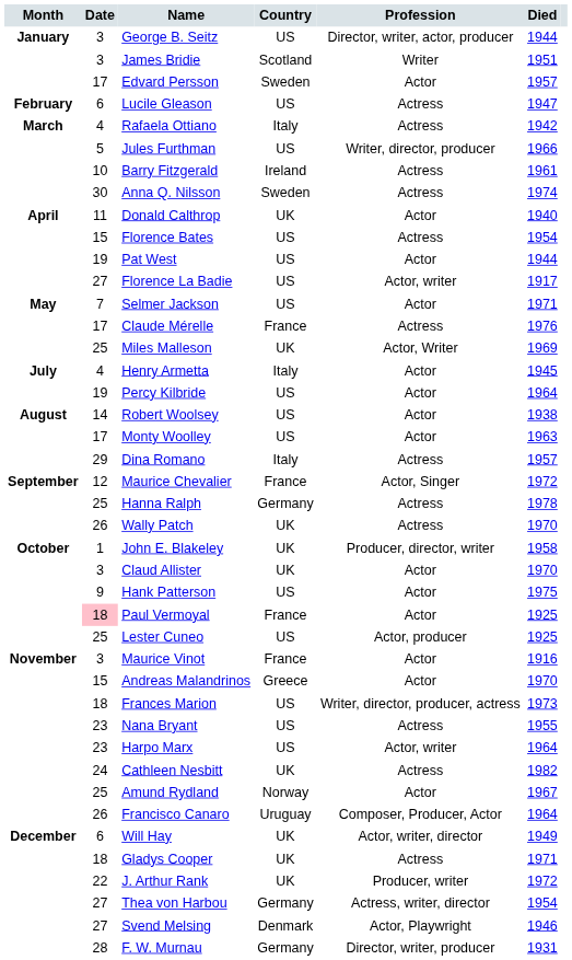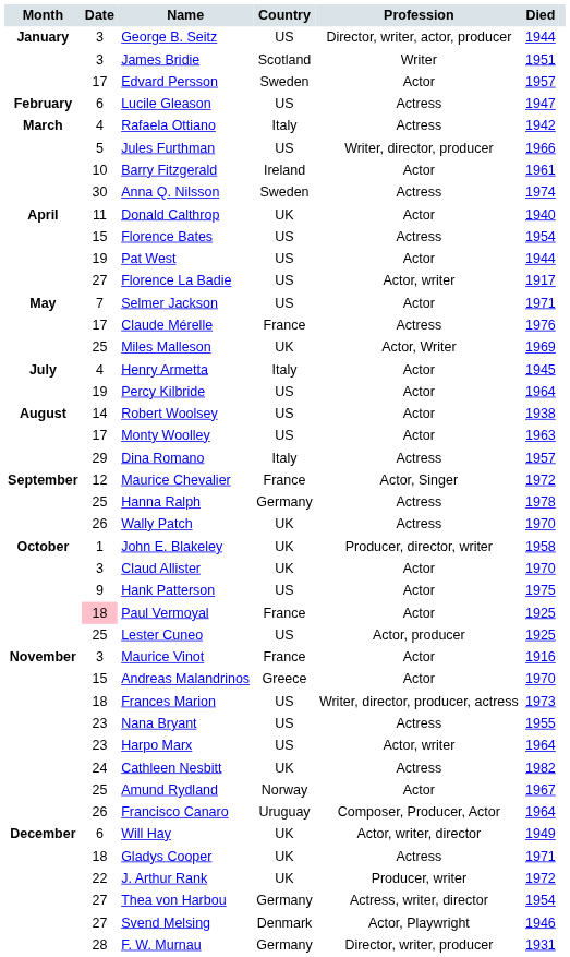 <table cellspacing="0" cellpadding="4" border="0">
 <tr style="background:#dae3e7; text-align:center;">
 <td><strong>Month</strong></td>
 <td><strong>Date</strong></td>
 <td><strong>Name</strong></td>
 <td><strong>Country</strong></td>
 <td><strong>Profession</strong></td>
 <td><strong>Died</strong></td>
 <td></td>
 </tr>
 <tr valign="top">
 <td rowspan=3 style="text-align:center; vertical-align:top;"><strong>January</strong></td>
 <td style="text-align:center;">3</td>
 <td><a href='#'>George B. Seitz</a></td>
 <td style="text-align:center;">US</td>
 <td style="text-align:center;">Director, writer, actor, producer</td>
 <td><a href='#'>1944</a></td>
 <td></td>
 </tr>
 <tr>
 <td style="text-align:center;">3</td>
 <td><a href='#'>James Bridie</a></td>
 <td style="text-align:center;">Scotland</td>
 <td style="text-align:center;">Writer</td>
 <td><a href='#'>1951</a></td>
 <td></td>
 </tr>
 <tr>
 <td style="text-align:center;">17</td>
 <td><a href='#'>Edvard Persson</a></td>
 <td style="text-align:center;">Sweden</td>
 <td style="text-align:center;">Actor</td>
 <td><a href='#'>1957</a></td>
 <td></td>
 </tr>
 <tr>
 <td rowspan=1 style="text-align:center; vertical-align:top;"><strong>February</strong></td>
 <td style="text-align:center;">6</td>
 <td><a href='#'>Lucile Gleason</a></td>
 <td style="text-align:center;">US</td>
 <td style="text-align:center;">Actress</td>
 <td><a href='#'>1947</a></td>
 <td></td>
 </tr>
 <tr>
 <td rowspan=4 style="text-align:center; vertical-align:top;"><strong>March</strong></td>
 <td style="text-align:center;">4</td>
 <td><a href='#'>Rafaela Ottiano</a></td>
 <td style="text-align:center;">Italy</td>
 <td style="text-align:center;">Actress</td>
 <td><a href='#'>1942</a></td>
 <td></td>
 </tr>
 <tr>
 <td style="text-align:center;">5</td>
 <td><a href='#'>Jules Furthman</a></td>
 <td style="text-align:center;">US</td>
 <td style="text-align:center;">Writer, director, producer</td>
 <td><a href='#'>1966</a></td>
 <td></td>
 </tr>
 <tr>
 <td style="text-align:center;">10</td>
 <td><a href='#'>Barry Fitzgerald</a></td>
 <td style="text-align:center;">Ireland</td>
-<td style="text-align:center;">Actress</td>
+<td style="text-align:center;">Actor</td>
 <td><a href='#'>1961</a></td>
 <td></td>
 </tr>
 <tr>
 <td style="text-align:center;">30</td>
 <td><a href='#'>Anna Q. Nilsson</a></td>
 <td style="text-align:center;">Sweden</td>
 <td style="text-align:center;">Actress</td>
 <td><a href='#'>1974</a></td>
 <td></td>
 </tr>
 <tr>
 <td rowspan=4 style="text-align:center; vertical-align:top;"><strong>April</strong></td>
 <td style="text-align:center;">11</td>
 <td><a href='#'>Donald Calthrop</a></td>
 <td style="text-align:center;">UK</td>
 <td style="text-align:center;">Actor</td>
 <td><a href='#'>1940</a></td>
 <td></td>
 </tr>
 <tr>
 <td style="text-align:center;">15</td>
 <td><a href='#'>Florence Bates</a></td>
 <td style="text-align:center;">US</td>
 <td style="text-align:center;">Actress</td>
 <td><a href='#'>1954</a></td>
 <td></td>
 </tr>
 <tr>
 <td style="text-align:center;">19</td>
 <td><a href='#'>Pat West</a></td>
 <td style="text-align:center;">US</td>
 <td style="text-align:center;">Actor</td>
 <td><a href='#'>1944</a></td>
 <td></td>
 </tr>
 <tr>
 <td style="text-align:center;">27</td>
 <td><a href='#'>Florence La Badie</a></td>
 <td style="text-align:center;">US</td>
 <td style="text-align:center;">Actor, writer</td>
 <td><a href='#'>1917</a></td>
 <td></td>
 </tr>
 <tr>
 <td rowspan=3 style="text-align:center; vertical-align:top;"><strong>May</strong></td>
 <td style="text-align:center;">7</td>
 <td><a href='#'>Selmer Jackson</a></td>
 <td style="text-align:center;">US</td>
 <td style="text-align:center;">Actor</td>
 <td><a href='#'>1971</a></td>
 <td></td>
 </tr>
 <tr>
 <td style="text-align:center;">17</td>
 <td><a href='#'>Claude Mérelle</a></td>
 <td style="text-align:center;">France</td>
 <td style="text-align:center;">Actress</td>
 <td><a href='#'>1976</a></td>
 <td></td>
 </tr>
 <tr>
 <td style="text-align:center;">25</td>
 <td><a href='#'>Miles Malleson</a></td>
 <td style="text-align:center;">UK</td>
 <td style="text-align:center;">Actor,  Writer</td>
 <td><a href='#'>1969</a></td>
 <td></td>
 </tr>
 <tr>
 <td rowspan=2 style="text-align:center; vertical-align:top;"><strong>July</strong></td>
 <td style="text-align:center;">4</td>
 <td><a href='#'>Henry Armetta</a></td>
 <td style="text-align:center;">Italy</td>
 <td style="text-align:center;">Actor</td>
 <td><a href='#'>1945</a></td>
 <td></td>
 </tr>
 <tr>
 <td style="text-align:center;">19</td>
 <td><a href='#'>Percy Kilbride</a></td>
 <td style="text-align:center;">US</td>
 <td style="text-align:center;">Actor</td>
 <td><a href='#'>1964</a></td>
 <td></td>
 </tr>
 <tr>
 <td rowspan=3 style="text-align:center; vertical-align:top;"><strong>August</strong></td>
 <td style="text-align:center;">14</td>
 <td><a href='#'>Robert Woolsey</a></td>
 <td style="text-align:center;">US</td>
 <td style="text-align:center;">Actor</td>
 <td><a href='#'>1938</a></td>
 <td></td>
 </tr>
 <tr>
 <td style="text-align:center;">17</td>
 <td><a href='#'>Monty Woolley</a></td>
 <td style="text-align:center;">US</td>
 <td style="text-align:center;">Actor</td>
 <td><a href='#'>1963</a></td>
 <td></td>
 </tr>
 <tr>
 <td style="text-align:center;">29</td>
 <td><a href='#'>Dina Romano</a></td>
 <td style="text-align:center;">Italy</td>
 <td style="text-align:center;">Actress</td>
 <td><a href='#'>1957</a></td>
 <td></td>
 </tr>
 <tr>
 <td rowspan=3 style="text-align:center; vertical-align:top;"><strong>September</strong></td>
 <td style="text-align:center;">12</td>
 <td><a href='#'>Maurice Chevalier</a></td>
 <td style="text-align:center;">France</td>
 <td style="text-align:center;">Actor, Singer</td>
 <td><a href='#'>1972</a></td>
 <td></td>
 </tr>
 <tr>
 <td style="text-align:center;">25</td>
 <td><a href='#'>Hanna Ralph</a></td>
 <td style="text-align:center;">Germany</td>
 <td style="text-align:center;">Actress</td>
 <td><a href='#'>1978</a></td>
 <td></td>
 </tr>
 <tr>
 <td style="text-align:center;">26</td>
 <td><a href='#'>Wally Patch</a></td>
 <td style="text-align:center;">UK</td>
 <td style="text-align:center;">Actress</td>
 <td><a href='#'>1970</a></td>
 <td></td>
 </tr>
 <tr>
 <td rowspan=5 style="text-align:center; vertical-align:top;"><strong>October</strong></td>
 <td style="text-align:center;">1</td>
 <td><a href='#'>John E. Blakeley</a></td>
 <td style="text-align:center;">UK</td>
 <td style="text-align:center;">Producer, director, writer</td>
 <td><a href='#'>1958</a></td>
 <td></td>
 </tr>
 <tr>
 <td style="text-align:center;">3</td>
 <td><a href='#'>Claud Allister</a></td>
 <td style="text-align:center;">UK</td>
 <td style="text-align:center;">Actor</td>
 <td><a href='#'>1970</a></td>
 <td></td>
 </tr>
 <tr>
 <td style="text-align:center;">9</td>
 <td><a href='#'>Hank Patterson</a></td>
 <td style="text-align:center;">US</td>
 <td style="text-align:center;">Actor</td>
 <td><a href='#'>1975</a></td>
 <td></td>
 </tr>
 <tr>
 <td style="background: pink; text-align:center;">18</td>
 <td><a href='#'>Paul Vermoyal</a></td>
 <td style="text-align:center;">France</td>
 <td style="text-align:center;">Actor</td>
 <td><a href='#'>1925</a></td>
 <td></td>
 </tr>
 <tr>
 <td style="text-align:center;">25</td>
 <td><a href='#'>Lester Cuneo</a></td>
 <td style="text-align:center;">US</td>
 <td style="text-align:center;">Actor, producer</td>
 <td><a href='#'>1925</a></td>
 <td></td>
 </tr>
 <tr>
 <td rowspan=8 style="text-align:center; vertical-align:top;"><strong>November</strong></td>
 <td style="text-align:center;">3</td>
 <td><a href='#'>Maurice Vinot</a></td>
 <td style="text-align:center;">France</td>
 <td style="text-align:center;">Actor</td>
 <td><a href='#'>1916</a></td>
 <td></td>
 </tr>
 <tr>
 <td style="text-align:center;">15</td>
 <td><a href='#'>Andreas Malandrinos</a></td>
 <td style="text-align:center;">Greece</td>
 <td style="text-align:center;">Actor</td>
 <td><a href='#'>1970</a></td>
 <td></td>
 </tr>
 <tr>
 <td style="text-align:center;">18</td>
 <td><a href='#'>Frances Marion</a></td>
 <td style="text-align:center;">US</td>
 <td style="text-align:center;">Writer, director, producer, actress</td>
 <td><a href='#'>1973</a></td>
 <td></td>
 </tr>
 <tr>
 <td style="text-align:center;">23</td>
 <td><a href='#'>Nana Bryant</a></td>
 <td style="text-align:center;">US</td>
 <td style="text-align:center;">Actress</td>
 <td><a href='#'>1955</a></td>
 <td></td>
 </tr>
 <tr>
 <td style="text-align:center;">23</td>
 <td><a href='#'>Harpo Marx</a></td>
 <td style="text-align:center;">US</td>
 <td style="text-align:center;">Actor, writer</td>
 <td><a href='#'>1964</a></td>
 <td></td>
 </tr>
 <tr>
 <td style="text-align:center;">24</td>
 <td><a href='#'>Cathleen Nesbitt</a></td>
 <td style="text-align:center;">UK</td>
 <td style="text-align:center;">Actress</td>
 <td><a href='#'>1982</a></td>
 <td></td>
 </tr>
 <tr>
 <td style="text-align:center;">25</td>
 <td><a href='#'>Amund Rydland</a></td>
 <td style="text-align:center;">Norway</td>
 <td style="text-align:center;">Actor</td>
 <td><a href='#'>1967</a></td>
 <td></td>
 </tr>
 <tr>
 <td style="text-align:center;">26</td>
 <td><a href='#'>Francisco Canaro</a></td>
 <td style="text-align:center;">Uruguay</td>
 <td style="text-align:center;">Composer, Producer, Actor</td>
 <td><a href='#'>1964</a></td>
 <td></td>
 </tr>
 <tr>
 </tr>
 <tr>
 <td rowspan=6 style="text-align:center; vertical-align:top;"><strong>December</strong></td>
 <td style="text-align:center;">6</td>
 <td><a href='#'>Will Hay</a></td>
 <td style="text-align:center;">UK</td>
 <td style="text-align:center;">Actor, writer, director</td>
 <td><a href='#'>1949</a></td>
 <td></td>
 </tr>
 <tr>
 <td style="text-align:center;">18</td>
 <td><a href='#'>Gladys Cooper</a></td>
 <td style="text-align:center;">UK</td>
 <td style="text-align:center;">Actress</td>
 <td><a href='#'>1971</a></td>
 <td></td>
 </tr>
 <tr>
 <td style="text-align:center;">22</td>
 <td><a href='#'>J. Arthur Rank</a></td>
 <td style="text-align:center;">UK</td>
 <td style="text-align:center;">Producer, writer</td>
 <td><a href='#'>1972</a></td>
 <td></td>
 </tr>
 <tr>
 <td style="text-align:center;">27</td>
 <td><a href='#'>Thea von Harbou</a></td>
 <td style="text-align:center;">Germany</td>
 <td style="text-align:center;">Actress, writer, director</td>
 <td><a href='#'>1954</a></td>
 <td></td>
 </tr>
 <tr>
 <td style="text-align:center;">27</td>
 <td><a href='#'>Svend Melsing</a></td>
 <td style="text-align:center;">Denmark</td>
 <td style="text-align:center;">Actor, Playwright</td>
 <td><a href='#'>1946</a></td>
 <td></td>
 </tr>
 <tr>
 <td style="text-align:center;">28</td>
 <td><a href='#'>F. W. Murnau</a></td>
 <td style="text-align:center;">Germany</td>
 <td style="text-align:center;">Director, writer, producer</td>
 <td><a href='#'>1931</a></td>
 <td></td>
 </tr>
 <tr>
 </tr>
 </table>
